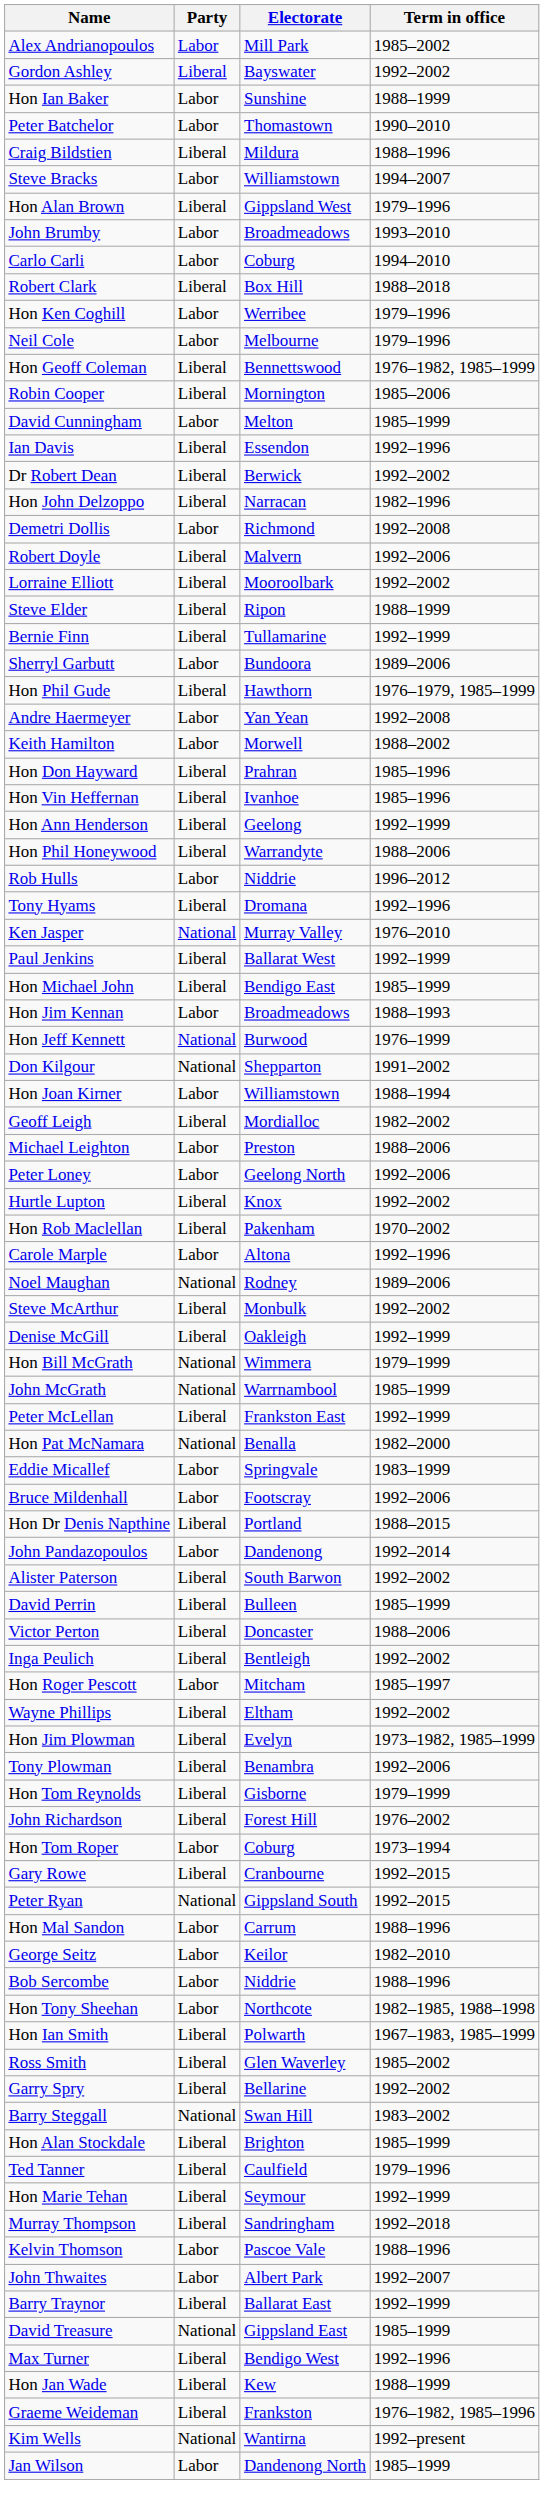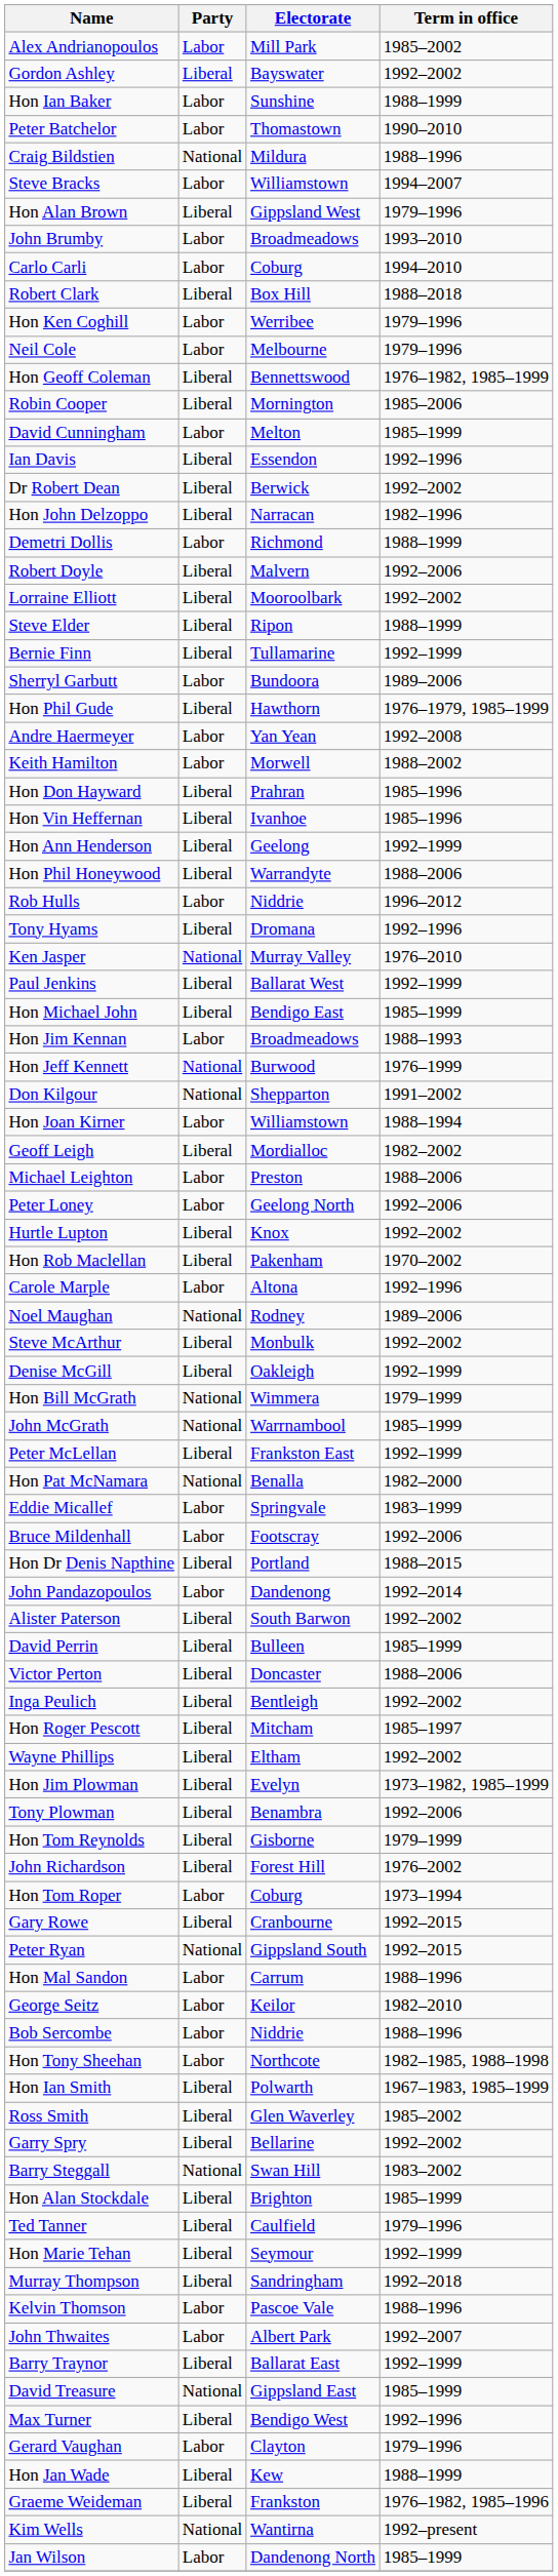 <table class="wikitable sortable">
 <tr>
 <th><strong>Name</strong></th>
 <th><strong>Party</strong></th>
 <th><strong><a href='#'>Electorate</a></strong></th>
 <th><strong>Term in office</strong></th>
 </tr>
 <tr>
 <td><a href='#'>Alex Andrianopoulos</a></td>
 <td><a href='#'>Labor</a></td>
 <td><a href='#'>Mill Park</a></td>
 <td>1985–2002</td>
 </tr>
 <tr>
 <td><a href='#'>Gordon Ashley</a></td>
 <td><a href='#'>Liberal</a></td>
 <td><a href='#'>Bayswater</a></td>
 <td>1992–2002</td>
 </tr>
 <tr>
 <td>Hon <a href='#'>Ian Baker</a></td>
 <td>Labor</td>
 <td><a href='#'>Sunshine</a></td>
 <td>1988–1999</td>
 </tr>
 <tr>
 <td><a href='#'>Peter Batchelor</a></td>
 <td>Labor</td>
 <td><a href='#'>Thomastown</a></td>
 <td>1990–2010</td>
 </tr>
 <tr>
 <td><a href='#'>Craig Bildstien</a></td>
-<td>Liberal</td>
+<td>National</td>
 <td><a href='#'>Mildura</a></td>
 <td>1988–1996</td>
 </tr>
 <tr>
 <td><a href='#'>Steve Bracks</a> </td>
 <td>Labor</td>
 <td><a href='#'>Williamstown</a></td>
 <td>1994–2007</td>
 </tr>
 <tr>
 <td>Hon <a href='#'>Alan Brown</a></td>
 <td>Liberal</td>
 <td><a href='#'>Gippsland West</a></td>
 <td>1979–1996</td>
 </tr>
 <tr>
 <td><a href='#'>John Brumby</a> </td>
 <td>Labor</td>
 <td><a href='#'>Broadmeadows</a></td>
 <td>1993–2010</td>
 </tr>
 <tr>
 <td><a href='#'>Carlo Carli</a> </td>
 <td>Labor</td>
 <td><a href='#'>Coburg</a></td>
 <td>1994–2010</td>
 </tr>
 <tr>
 <td><a href='#'>Robert Clark</a></td>
 <td>Liberal</td>
 <td><a href='#'>Box Hill</a></td>
 <td>1988–2018</td>
 </tr>
 <tr>
 <td>Hon <a href='#'>Ken Coghill</a></td>
 <td>Labor</td>
 <td><a href='#'>Werribee</a></td>
 <td>1979–1996</td>
 </tr>
 <tr>
 <td><a href='#'>Neil Cole</a></td>
 <td>Labor</td>
 <td><a href='#'>Melbourne</a></td>
 <td>1979–1996</td>
 </tr>
 <tr>
 <td>Hon <a href='#'>Geoff Coleman</a></td>
 <td>Liberal</td>
 <td><a href='#'>Bennettswood</a></td>
 <td>1976–1982, 1985–1999</td>
 </tr>
 <tr>
 <td><a href='#'>Robin Cooper</a></td>
 <td>Liberal</td>
 <td><a href='#'>Mornington</a></td>
 <td>1985–2006</td>
 </tr>
 <tr>
 <td><a href='#'>David Cunningham</a></td>
 <td>Labor</td>
 <td><a href='#'>Melton</a></td>
 <td>1985–1999</td>
 </tr>
 <tr>
 <td><a href='#'>Ian Davis</a></td>
 <td>Liberal</td>
 <td><a href='#'>Essendon</a></td>
 <td>1992–1996</td>
 </tr>
 <tr>
 <td>Dr <a href='#'>Robert Dean</a></td>
 <td>Liberal</td>
 <td><a href='#'>Berwick</a></td>
 <td>1992–2002</td>
 </tr>
 <tr>
 <td>Hon <a href='#'>John Delzoppo</a></td>
 <td>Liberal</td>
 <td><a href='#'>Narracan</a></td>
 <td>1982–1996</td>
 </tr>
 <tr>
 <td><a href='#'>Demetri Dollis</a></td>
 <td>Labor</td>
 <td><a href='#'>Richmond</a></td>
-<td>1992–2008</td>
+<td>1988–1999</td>
 </tr>
 <tr>
 <td><a href='#'>Robert Doyle</a></td>
 <td>Liberal</td>
 <td><a href='#'>Malvern</a></td>
 <td>1992–2006</td>
 </tr>
 <tr>
 <td><a href='#'>Lorraine Elliott</a></td>
 <td>Liberal</td>
 <td><a href='#'>Mooroolbark</a></td>
 <td>1992–2002</td>
 </tr>
 <tr>
 <td><a href='#'>Steve Elder</a></td>
 <td>Liberal</td>
 <td><a href='#'>Ripon</a></td>
 <td>1988–1999</td>
 </tr>
 <tr>
 <td><a href='#'>Bernie Finn</a></td>
 <td>Liberal</td>
 <td><a href='#'>Tullamarine</a></td>
 <td>1992–1999</td>
 </tr>
 <tr>
 <td><a href='#'>Sherryl Garbutt</a></td>
 <td>Labor</td>
 <td><a href='#'>Bundoora</a></td>
 <td>1989–2006</td>
 </tr>
 <tr>
 <td>Hon <a href='#'>Phil Gude</a></td>
 <td>Liberal</td>
 <td><a href='#'>Hawthorn</a></td>
 <td>1976–1979, 1985–1999</td>
 </tr>
 <tr>
 <td><a href='#'>Andre Haermeyer</a></td>
 <td>Labor</td>
 <td><a href='#'>Yan Yean</a></td>
 <td>1992–2008</td>
 </tr>
 <tr>
 <td><a href='#'>Keith Hamilton</a></td>
 <td>Labor</td>
 <td><a href='#'>Morwell</a></td>
 <td>1988–2002</td>
 </tr>
 <tr>
 <td>Hon <a href='#'>Don Hayward</a></td>
 <td>Liberal</td>
 <td><a href='#'>Prahran</a></td>
 <td>1985–1996</td>
 </tr>
 <tr>
 <td>Hon <a href='#'>Vin Heffernan</a></td>
 <td>Liberal</td>
 <td><a href='#'>Ivanhoe</a></td>
 <td>1985–1996</td>
 </tr>
 <tr>
 <td>Hon <a href='#'>Ann Henderson</a></td>
 <td>Liberal</td>
 <td><a href='#'>Geelong</a></td>
 <td>1992–1999</td>
 </tr>
 <tr>
 <td>Hon <a href='#'>Phil Honeywood</a></td>
 <td>Liberal</td>
 <td><a href='#'>Warrandyte</a></td>
 <td>1988–2006</td>
 </tr>
 <tr>
 <td><a href='#'>Rob Hulls</a> </td>
 <td>Labor</td>
 <td><a href='#'>Niddrie</a></td>
 <td>1996–2012</td>
 </tr>
 <tr>
 <td><a href='#'>Tony Hyams</a></td>
 <td>Liberal</td>
 <td><a href='#'>Dromana</a></td>
 <td>1992–1996</td>
 </tr>
 <tr>
 <td><a href='#'>Ken Jasper</a></td>
 <td><a href='#'>National</a></td>
 <td><a href='#'>Murray Valley</a></td>
 <td>1976–2010</td>
 </tr>
 <tr>
 <td><a href='#'>Paul Jenkins</a></td>
 <td>Liberal</td>
 <td><a href='#'>Ballarat West</a></td>
 <td>1992–1999</td>
 </tr>
 <tr>
 <td>Hon <a href='#'>Michael John</a></td>
 <td>Liberal</td>
 <td><a href='#'>Bendigo East</a></td>
 <td>1985–1999</td>
 </tr>
 <tr>
 <td>Hon <a href='#'>Jim Kennan</a> </td>
 <td>Labor</td>
 <td><a href='#'>Broadmeadows</a></td>
 <td>1988–1993</td>
 </tr>
 <tr>
 <td>Hon <a href='#'>Jeff Kennett</a></td>
 <td><a href='#'>National</a></td>
 <td><a href='#'>Burwood</a></td>
 <td>1976–1999</td>
 </tr>
 <tr>
 <td><a href='#'>Don Kilgour</a></td>
 <td>National</td>
 <td><a href='#'>Shepparton</a></td>
 <td>1991–2002</td>
 </tr>
 <tr>
 <td>Hon <a href='#'>Joan Kirner</a> </td>
 <td>Labor</td>
 <td><a href='#'>Williamstown</a></td>
 <td>1988–1994</td>
 </tr>
 <tr>
 <td><a href='#'>Geoff Leigh</a></td>
 <td>Liberal</td>
 <td><a href='#'>Mordialloc</a></td>
 <td>1982–2002</td>
 </tr>
 <tr>
 <td><a href='#'>Michael Leighton</a></td>
 <td>Labor</td>
 <td><a href='#'>Preston</a></td>
 <td>1988–2006</td>
 </tr>
 <tr>
 <td><a href='#'>Peter Loney</a></td>
 <td>Labor</td>
 <td><a href='#'>Geelong North</a></td>
 <td>1992–2006</td>
 </tr>
 <tr>
 <td><a href='#'>Hurtle Lupton</a></td>
 <td>Liberal</td>
 <td><a href='#'>Knox</a></td>
 <td>1992–2002</td>
 </tr>
 <tr>
 <td>Hon <a href='#'>Rob Maclellan</a></td>
 <td>Liberal</td>
 <td><a href='#'>Pakenham</a></td>
 <td>1970–2002</td>
 </tr>
 <tr>
 <td><a href='#'>Carole Marple</a></td>
 <td>Labor</td>
 <td><a href='#'>Altona</a></td>
 <td>1992–1996</td>
 </tr>
 <tr>
 <td><a href='#'>Noel Maughan</a></td>
 <td>National</td>
 <td><a href='#'>Rodney</a></td>
 <td>1989–2006</td>
 </tr>
 <tr>
 <td><a href='#'>Steve McArthur</a></td>
 <td>Liberal</td>
 <td><a href='#'>Monbulk</a></td>
 <td>1992–2002</td>
 </tr>
 <tr>
 <td><a href='#'>Denise McGill</a></td>
 <td>Liberal</td>
 <td><a href='#'>Oakleigh</a></td>
 <td>1992–1999</td>
 </tr>
 <tr>
 <td>Hon <a href='#'>Bill McGrath</a></td>
 <td>National</td>
 <td><a href='#'>Wimmera</a></td>
 <td>1979–1999</td>
 </tr>
 <tr>
 <td><a href='#'>John McGrath</a></td>
 <td>National</td>
 <td><a href='#'>Warrnambool</a></td>
 <td>1985–1999</td>
 </tr>
 <tr>
 <td><a href='#'>Peter McLellan</a></td>
 <td>Liberal</td>
 <td><a href='#'>Frankston East</a></td>
 <td>1992–1999</td>
 </tr>
 <tr>
 <td>Hon <a href='#'>Pat McNamara</a></td>
 <td>National</td>
 <td><a href='#'>Benalla</a></td>
 <td>1982–2000</td>
 </tr>
 <tr>
 <td><a href='#'>Eddie Micallef</a></td>
 <td>Labor</td>
 <td><a href='#'>Springvale</a></td>
 <td>1983–1999</td>
 </tr>
 <tr>
 <td><a href='#'>Bruce Mildenhall</a></td>
 <td>Labor</td>
 <td><a href='#'>Footscray</a></td>
 <td>1992–2006</td>
 </tr>
 <tr>
 <td>Hon Dr <a href='#'>Denis Napthine</a></td>
 <td>Liberal</td>
 <td><a href='#'>Portland</a></td>
 <td>1988–2015</td>
 </tr>
 <tr>
 <td><a href='#'>John Pandazopoulos</a></td>
 <td>Labor</td>
 <td><a href='#'>Dandenong</a></td>
 <td>1992–2014</td>
 </tr>
 <tr>
 <td><a href='#'>Alister Paterson</a></td>
 <td>Liberal</td>
 <td><a href='#'>South Barwon</a></td>
 <td>1992–2002</td>
 </tr>
 <tr>
 <td><a href='#'>David Perrin</a></td>
 <td>Liberal</td>
 <td><a href='#'>Bulleen</a></td>
 <td>1985–1999</td>
 </tr>
 <tr>
 <td><a href='#'>Victor Perton</a></td>
 <td>Liberal</td>
 <td><a href='#'>Doncaster</a></td>
 <td>1988–2006</td>
 </tr>
 <tr>
 <td><a href='#'>Inga Peulich</a></td>
 <td>Liberal</td>
 <td><a href='#'>Bentleigh</a></td>
 <td>1992–2002</td>
 </tr>
 <tr>
 <td>Hon <a href='#'>Roger Pescott</a></td>
-<td>Labor</td>
+<td>Liberal</td>
 <td><a href='#'>Mitcham</a></td>
 <td>1985–1997</td>
 </tr>
 <tr>
 <td><a href='#'>Wayne Phillips</a></td>
 <td>Liberal</td>
 <td><a href='#'>Eltham</a></td>
 <td>1992–2002</td>
 </tr>
 <tr>
 <td>Hon <a href='#'>Jim Plowman</a></td>
 <td>Liberal</td>
 <td><a href='#'>Evelyn</a></td>
 <td>1973–1982, 1985–1999</td>
 </tr>
 <tr>
 <td><a href='#'>Tony Plowman</a></td>
 <td>Liberal</td>
 <td><a href='#'>Benambra</a></td>
 <td>1992–2006</td>
 </tr>
 <tr>
 <td>Hon <a href='#'>Tom Reynolds</a></td>
 <td>Liberal</td>
 <td><a href='#'>Gisborne</a></td>
 <td>1979–1999</td>
 </tr>
 <tr>
 <td><a href='#'>John Richardson</a></td>
 <td>Liberal</td>
 <td><a href='#'>Forest Hill</a></td>
 <td>1976–2002</td>
 </tr>
 <tr>
 <td>Hon <a href='#'>Tom Roper</a> </td>
 <td>Labor</td>
 <td><a href='#'>Coburg</a></td>
 <td>1973–1994</td>
 </tr>
 <tr>
 <td><a href='#'>Gary Rowe</a></td>
 <td>Liberal</td>
 <td><a href='#'>Cranbourne</a></td>
 <td>1992–2015</td>
 </tr>
 <tr>
 <td><a href='#'>Peter Ryan</a></td>
 <td>National</td>
 <td><a href='#'>Gippsland South</a></td>
 <td>1992–2015</td>
 </tr>
 <tr>
 <td>Hon <a href='#'>Mal Sandon</a></td>
 <td>Labor</td>
 <td><a href='#'>Carrum</a></td>
 <td>1988–1996</td>
 </tr>
 <tr>
 <td><a href='#'>George Seitz</a></td>
 <td>Labor</td>
 <td><a href='#'>Keilor</a></td>
 <td>1982–2010</td>
 </tr>
 <tr>
 <td><a href='#'>Bob Sercombe</a> </td>
 <td>Labor</td>
 <td><a href='#'>Niddrie</a></td>
 <td>1988–1996</td>
 </tr>
 <tr>
 <td>Hon <a href='#'>Tony Sheehan</a></td>
 <td>Labor</td>
 <td><a href='#'>Northcote</a></td>
 <td>1982–1985, 1988–1998</td>
 </tr>
 <tr>
 <td>Hon <a href='#'>Ian Smith</a></td>
 <td>Liberal</td>
 <td><a href='#'>Polwarth</a></td>
 <td>1967–1983, 1985–1999</td>
 </tr>
 <tr>
 <td><a href='#'>Ross Smith</a></td>
 <td>Liberal</td>
 <td><a href='#'>Glen Waverley</a></td>
 <td>1985–2002</td>
 </tr>
 <tr>
 <td><a href='#'>Garry Spry</a></td>
 <td>Liberal</td>
 <td><a href='#'>Bellarine</a></td>
 <td>1992–2002</td>
 </tr>
 <tr>
 <td><a href='#'>Barry Steggall</a></td>
 <td>National</td>
 <td><a href='#'>Swan Hill</a></td>
 <td>1983–2002</td>
 </tr>
 <tr>
 <td>Hon <a href='#'>Alan Stockdale</a></td>
 <td>Liberal</td>
 <td><a href='#'>Brighton</a></td>
 <td>1985–1999</td>
 </tr>
 <tr>
 <td><a href='#'>Ted Tanner</a></td>
 <td>Liberal</td>
 <td><a href='#'>Caulfield</a></td>
 <td>1979–1996</td>
 </tr>
 <tr>
 <td>Hon <a href='#'>Marie Tehan</a></td>
 <td>Liberal</td>
 <td><a href='#'>Seymour</a></td>
 <td>1992–1999</td>
 </tr>
 <tr>
 <td><a href='#'>Murray Thompson</a></td>
 <td>Liberal</td>
 <td><a href='#'>Sandringham</a></td>
 <td>1992–2018</td>
 </tr>
 <tr>
 <td><a href='#'>Kelvin Thomson</a> </td>
 <td>Labor</td>
 <td><a href='#'>Pascoe Vale</a></td>
 <td>1988–1996</td>
 </tr>
 <tr>
 <td><a href='#'>John Thwaites</a></td>
 <td>Labor</td>
 <td><a href='#'>Albert Park</a></td>
 <td>1992–2007</td>
 </tr>
 <tr>
 <td><a href='#'>Barry Traynor</a></td>
 <td>Liberal</td>
 <td><a href='#'>Ballarat East</a></td>
 <td>1992–1999</td>
 </tr>
 <tr>
 <td><a href='#'>David Treasure</a></td>
 <td>National</td>
 <td><a href='#'>Gippsland East</a></td>
 <td>1985–1999</td>
 </tr>
 <tr>
 <td><a href='#'>Max Turner</a></td>
 <td>Liberal</td>
 <td><a href='#'>Bendigo West</a></td>
 <td>1992–1996</td>
 </tr>
 <tr>
+<td><a href='#'>Gerard Vaughan</a></td>
+<td>Labor</td>
+<td><a href='#'>Clayton</a></td>
+<td>1979–1996</td>
+</tr>
+<tr>
 <td>Hon <a href='#'>Jan Wade</a></td>
 <td>Liberal</td>
 <td><a href='#'>Kew</a></td>
 <td>1988–1999</td>
 </tr>
 <tr>
 <td><a href='#'>Graeme Weideman</a></td>
 <td>Liberal</td>
 <td><a href='#'>Frankston</a></td>
 <td>1976–1982, 1985–1996</td>
 </tr>
 <tr>
 <td><a href='#'>Kim Wells</a></td>
 <td>National</td>
 <td><a href='#'>Wantirna</a></td>
 <td>1992–present</td>
 </tr>
 <tr>
 <td><a href='#'>Jan Wilson</a></td>
 <td>Labor</td>
 <td><a href='#'>Dandenong North</a></td>
 <td>1985–1999</td>
 </tr>
 <tr>
 </tr>
 </table>
